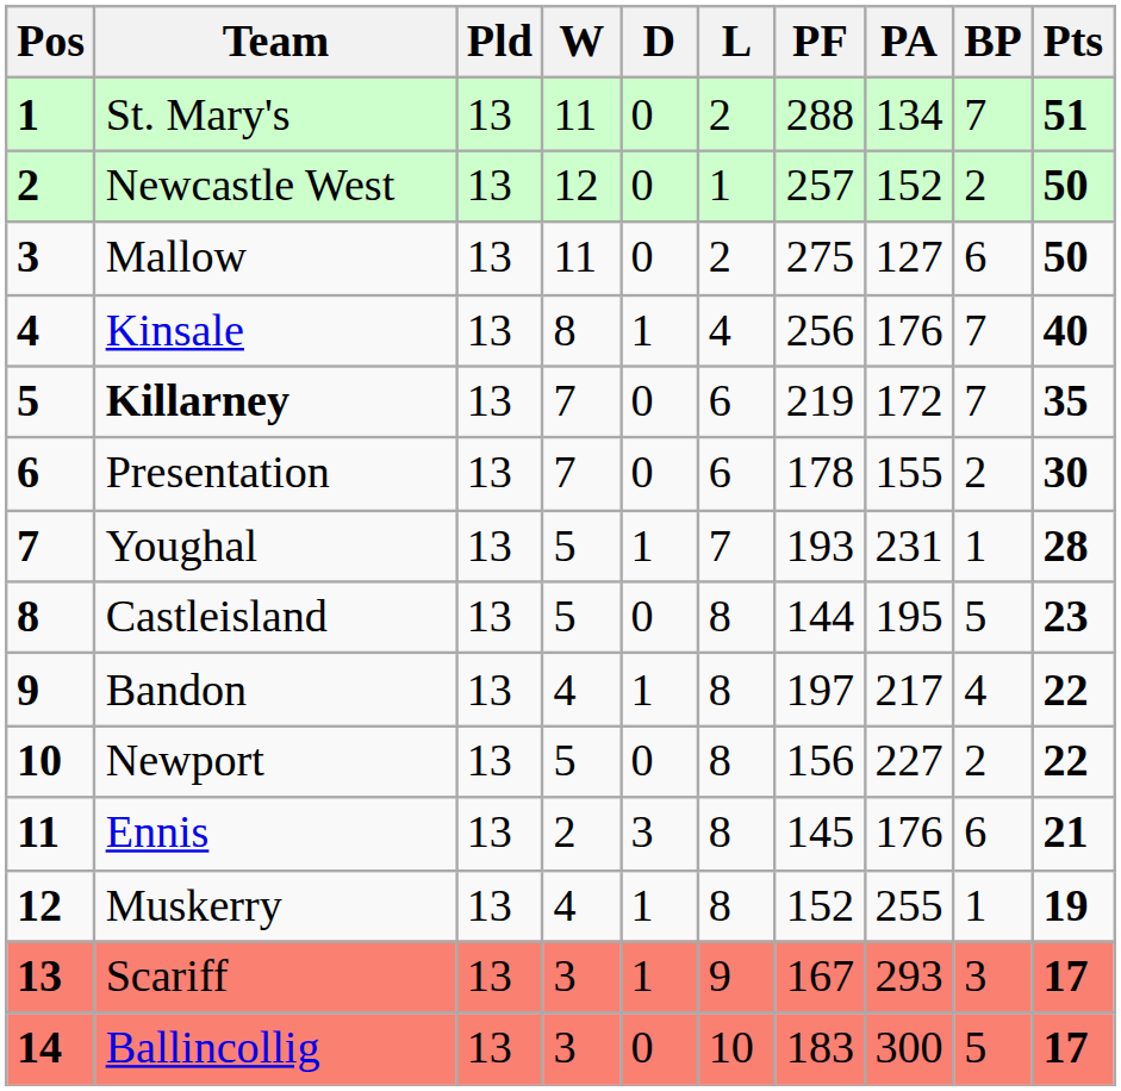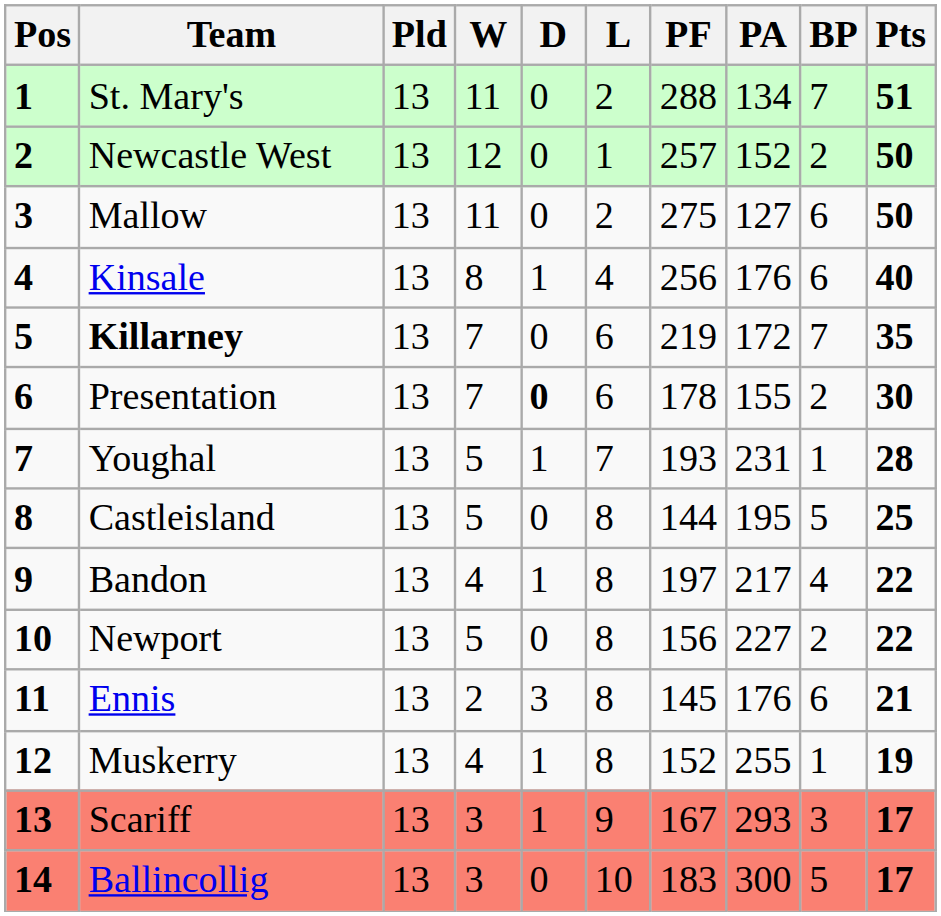 <table class="wikitable" style="float:left; margin-right:15px; text-align: left;">
 <tr>
 <th width="20">Pos</th>
 <th width="120">Team</th>
 <th width="20">Pld</th>
 <th width="20">W</th>
 <th width="20">D</th>
 <th width="20">L</th>
 <th width="20">PF</th>
 <th width="20">PA</th>
 <th width="20">BP</th>
 <th width="20">Pts</th>
 </tr>
 <tr bgcolor=#ccffcc>
 <td align=left><strong>1</strong></td>
 <td>St. Mary's</td>
 <td>13</td>
 <td>11</td>
 <td>0</td>
 <td>2</td>
 <td>288</td>
 <td>134</td>
 <td>7</td>
 <td><strong>51</strong></td>
 </tr>
 <tr bgcolor=#ccffcc>
 <td align=left><strong>2</strong></td>
 <td>Newcastle West</td>
 <td>13</td>
 <td>12</td>
 <td>0</td>
 <td>1</td>
 <td>257</td>
 <td>152</td>
 <td>2</td>
 <td><strong>50</strong></td>
 </tr>
 <tr>
 <td align=left><strong>3</strong></td>
 <td>Mallow</td>
 <td>13</td>
 <td>11</td>
 <td>0</td>
 <td>2</td>
 <td>275</td>
 <td>127</td>
 <td>6</td>
 <td><strong>50</strong></td>
 </tr>
 <tr>
 <td align=left><strong>4</strong></td>
 <td><a href='#'>Kinsale</a></td>
 <td>13</td>
 <td>8</td>
 <td>1</td>
 <td>4</td>
 <td>256</td>
 <td>176</td>
-<td>7</td>
+<td>6</td>
 <td><strong>40</strong></td>
 </tr>
 <tr>
 <td align=left><strong>5</strong></td>
 <td><strong>Killarney</strong></td>
 <td>13</td>
 <td>7</td>
 <td>0</td>
 <td>6</td>
 <td>219</td>
 <td>172</td>
 <td>7</td>
 <td><strong>35</strong></td>
 </tr>
 <tr>
 <td align=left><strong>6</strong></td>
 <td>Presentation</td>
 <td>13</td>
 <td>7</td>
-<td>0</td>
+<td><strong>0</strong></td>
 <td>6</td>
 <td>178</td>
 <td>155</td>
 <td>2</td>
 <td><strong>30</strong></td>
 </tr>
 <tr>
 <td align=left><strong>7</strong></td>
 <td>Youghal</td>
 <td>13</td>
 <td>5</td>
 <td>1</td>
 <td>7</td>
 <td>193</td>
 <td>231</td>
 <td>1</td>
 <td><strong>28</strong></td>
 </tr>
 <tr>
 <td align=left><strong>8</strong></td>
 <td>Castleisland</td>
 <td>13</td>
 <td>5</td>
 <td>0</td>
 <td>8</td>
 <td>144</td>
 <td>195</td>
 <td>5</td>
-<td><strong>23</strong></td>
+<td><strong>25</strong></td>
 </tr>
 <tr>
 <td align=left><strong>9</strong></td>
 <td>Bandon</td>
 <td>13</td>
 <td>4</td>
 <td>1</td>
 <td>8</td>
 <td>197</td>
 <td>217</td>
 <td>4</td>
 <td><strong>22</strong></td>
 </tr>
 <tr>
 <td align=left><strong>10</strong></td>
 <td>Newport</td>
 <td>13</td>
 <td>5</td>
 <td>0</td>
 <td>8</td>
 <td>156</td>
 <td>227</td>
 <td>2</td>
 <td><strong>22</strong></td>
 </tr>
 <tr>
 <td align=left><strong>11</strong></td>
 <td><a href='#'>Ennis</a></td>
 <td>13</td>
 <td>2</td>
 <td>3</td>
 <td>8</td>
 <td>145</td>
 <td>176</td>
 <td>6</td>
 <td><strong>21</strong></td>
 </tr>
 <tr>
 <td align=left><strong>12</strong></td>
 <td>Muskerry</td>
 <td>13</td>
 <td>4</td>
 <td>1</td>
 <td>8</td>
 <td>152</td>
 <td>255</td>
 <td>1</td>
 <td><strong>19</strong></td>
 </tr>
 <tr bgcolor=#fa8072>
 <td align=left><strong>13</strong></td>
 <td>Scariff</td>
 <td>13</td>
 <td>3</td>
 <td>1</td>
 <td>9</td>
 <td>167</td>
 <td>293</td>
 <td>3</td>
 <td><strong>17</strong></td>
 </tr>
 <tr bgcolor=#fa8072>
 <td align=left><strong>14</strong></td>
 <td><a href='#'>Ballincollig</a></td>
 <td>13</td>
 <td>3</td>
 <td>0</td>
 <td>10</td>
 <td>183</td>
 <td>300</td>
 <td>5</td>
 <td><strong>17</strong></td>
 </tr>
 </table>
